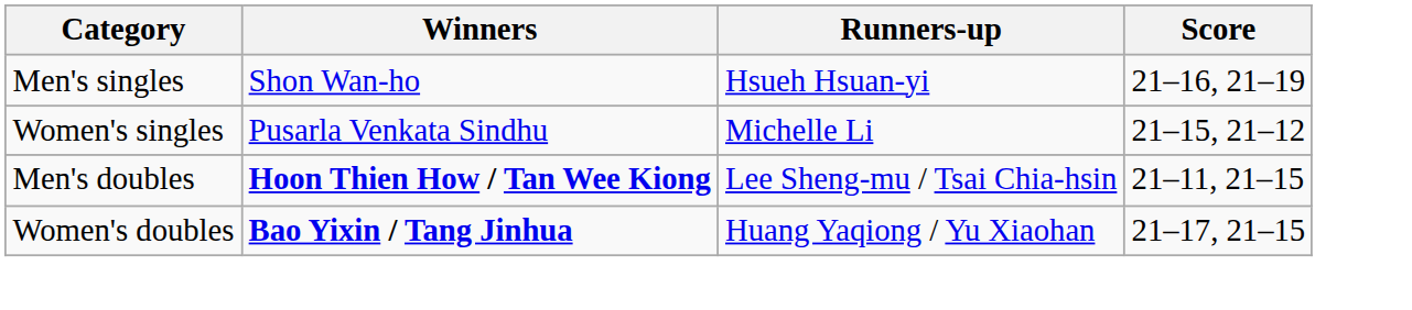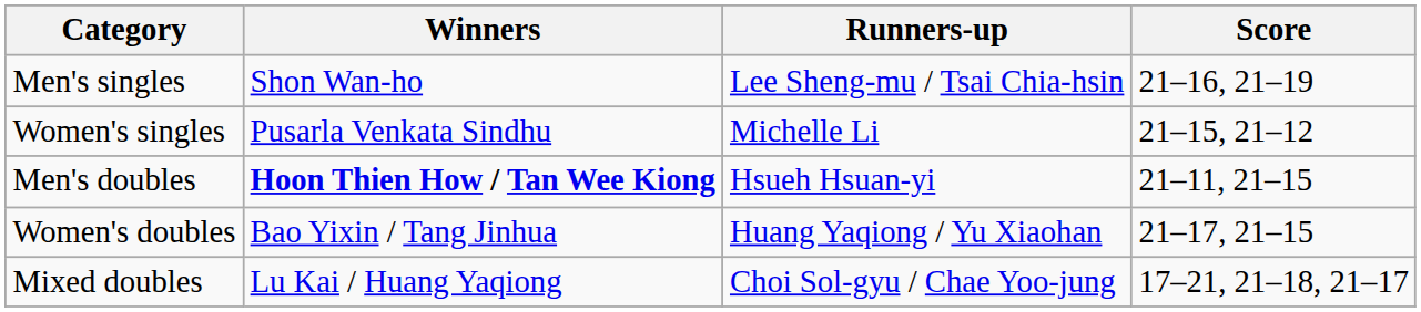 <table class=wikitable style="white-space:nowrap;">
 <tr>
 <th>Category</th>
 <th>Winners</th>
 <th>Runners-up</th>
 <th>Score</th>
 </tr>
 <tr>
 <td>Men's singles</td>
 <td> <a href='#'>Shon Wan-ho</a></td>
-<td> <a href='#'>Hsueh Hsuan-yi</a></td>
+<td> <a href='#'>Lee Sheng-mu</a> / <a href='#'>Tsai Chia-hsin</a></td>
 <td>21–16, 21–19</td>
 </tr>
 <tr>
 <td>Women's singles</td>
 <td> <a href='#'>Pusarla Venkata Sindhu</a></td>
 <td> <a href='#'>Michelle Li</a></td>
 <td>21–15, 21–12</td>
 </tr>
 <tr>
 <td>Men's doubles</td>
 <td><strong> <a href='#'>Hoon Thien How</a> / <a href='#'>Tan Wee Kiong</a></strong></td>
-<td> <a href='#'>Lee Sheng-mu</a> / <a href='#'>Tsai Chia-hsin</a></td>
+<td> <a href='#'>Hsueh Hsuan-yi</a></td>
 <td>21–11, 21–15</td>
 </tr>
 <tr>
 <td>Women's doubles</td>
-<td><strong> <a href='#'>Bao Yixin</a> / <a href='#'>Tang Jinhua</a></strong></td>
+<td> <a href='#'>Bao Yixin</a> / <a href='#'>Tang Jinhua</a></td>
 <td> <a href='#'>Huang Yaqiong</a> / <a href='#'>Yu Xiaohan</a></td>
 <td>21–17, 21–15</td>
 </tr>
+<tr>
+<td>Mixed doubles</td>
+<td> <a href='#'>Lu Kai</a> / <a href='#'>Huang Yaqiong</a></td>
+<td> <a href='#'>Choi Sol-gyu</a> / <a href='#'>Chae Yoo-jung</a></td>
+<td>17–21, 21–18, 21–17</td>
+</tr>
 </table>
